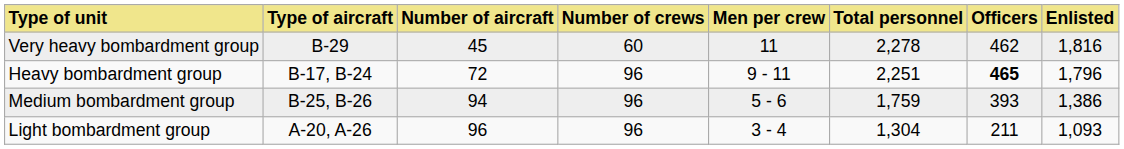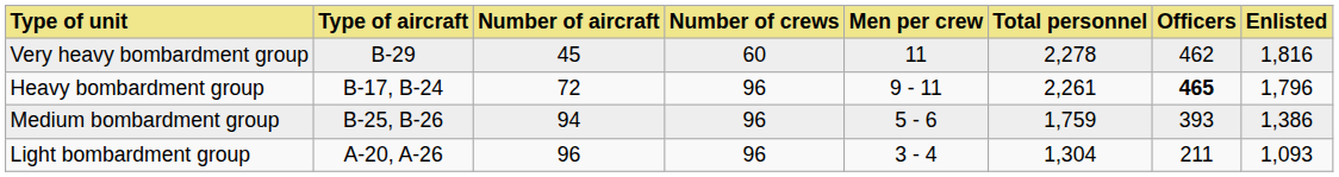 <table align=center class="wikitable">
 <tr style="background: khaki">
 <td><strong>Type of unit</strong></td>
 <td align=center><strong>Type of aircraft</strong></td>
 <td align=center><strong>Number of aircraft</strong></td>
 <td align=center><strong>Number of crews</strong></td>
 <td align=center><strong>Men per crew</strong></td>
 <td align=center><strong>Total personnel</strong></td>
 <td align=center><strong>Officers</strong></td>
 <td align=center><strong>Enlisted</strong></td>
 </tr>
 <tr style="background: #eeeeee;">
 <td>Very heavy bombardment group</td>
 <td align=center>B-29</td>
 <td align=center>45</td>
 <td align=center>60</td>
 <td align=center>11</td>
 <td align=center>2,278</td>
 <td align=center>462</td>
 <td align=center>1,816</td>
 </tr>
 <tr>
 <td>Heavy bombardment group</td>
 <td align=center>B-17, B-24</td>
 <td align=center>72</td>
 <td align=center>96</td>
 <td align=center>9 - 11</td>
-<td align=center>2,251</td>
+<td align=center>2,261</td>
 <td align=center><strong>465</strong></td>
 <td align=center>1,796</td>
 </tr>
 <tr style="background: #eeeeee;">
 <td>Medium bombardment group</td>
 <td align=center>B-25, B-26</td>
 <td align=center>94</td>
 <td align=center>96</td>
 <td align=center>5 - 6</td>
 <td align=center>1,759</td>
 <td align=center>393</td>
 <td align=center>1,386</td>
 </tr>
 <tr>
 <td>Light bombardment group</td>
 <td align=center>A-20, A-26</td>
 <td align=center>96</td>
 <td align=center>96</td>
 <td align=center>3 - 4</td>
 <td align=center>1,304</td>
 <td align=center>211</td>
 <td align=center>1,093</td>
 </tr>
 </table>
